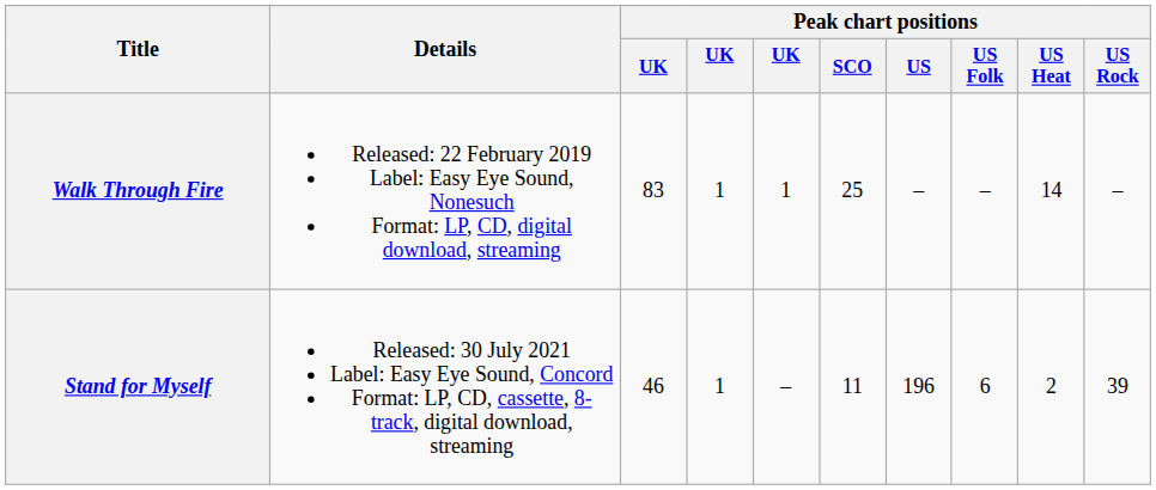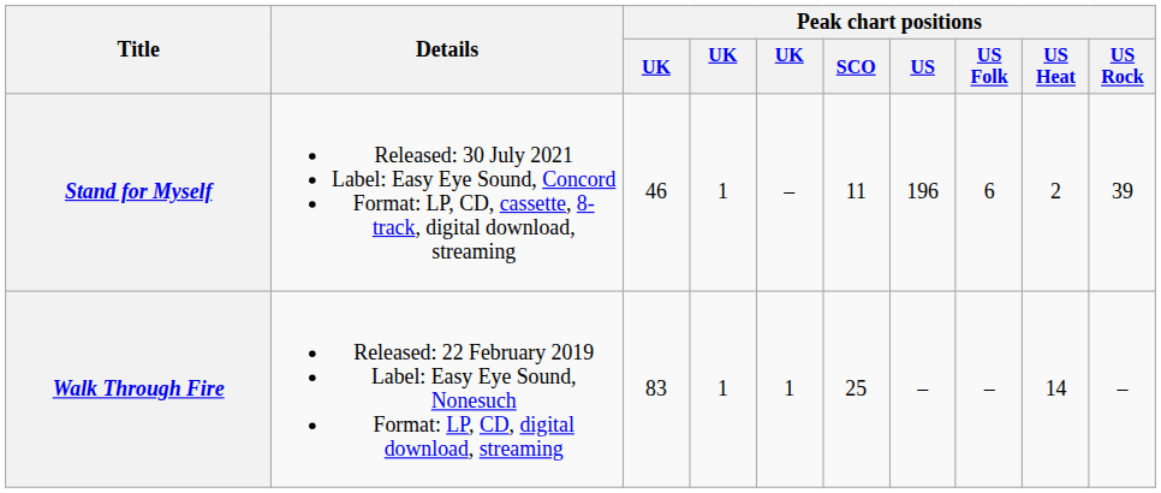 <table class="wikitable plainrowheaders" style="text-align:center;" border="1">
 <tr>
 <th scope="col" rowspan="2" style="width:12em;">Title</th>
 <th scope="col" rowspan="2" style="width:16em;">Details</th>
 <th scope="col" colspan="8">Peak chart positions</th>
 </tr>
 <tr>
 <th scope="col" style="width:3em;font-size:90%;"><a href='#'>UK</a><br></th>
 <th scope="col" style="width:3em;font-size:90%;"><a href='#'>UK<br></a><br></th>
 <th scope="col" style="width:3em;font-size:90%;"><a href='#'>UK<br></a><br></th>
 <th scope="col" style="width:3em;font-size:90%;"><a href='#'>SCO</a><br></th>
 <th scope="col" style="width:3em;font-size:90%;"><a href='#'>US</a><br></th>
 <th scope="col" style="width:3em;font-size:90%;"><a href='#'>US<br>Folk</a><br></th>
 <th scope="col" style="width:3em;font-size:90%;"><a href='#'>US<br>Heat</a><br></th>
 <th scope="col" style="width:3em;font-size:90%;"><a href='#'>US<br>Rock</a><br></th>
 </tr>
 <tr>
+<th scope="row"><em><a href='#'>Stand for Myself</a></em></th>
+<td><br><ul><li>Released: 30 July 2021</li><li>Label: Easy Eye Sound, <a href='#'>Concord</a></li><li>Format: LP, CD, <a href='#'>cassette</a>, <a href='#'>8-track</a>, digital download, streaming</li></ul></td>
+<td>46</td>
+<td>1</td>
+<td>–</td>
+<td>11</td>
+<td>196</td>
+<td>6</td>
+<td>2</td>
+<td>39</td>
+</tr>
+<tr>
 <th scope="row"><em><a href='#'>Walk Through Fire</a></em></th>
 <td><br><ul><li>Released: 22 February 2019</li><li>Label: Easy Eye Sound, <a href='#'>Nonesuch</a></li><li>Format: <a href='#'>LP</a>, <a href='#'>CD</a>, <a href='#'>digital download</a>, <a href='#'>streaming</a></li></ul></td>
 <td>83</td>
 <td>1</td>
 <td>1</td>
 <td>25</td>
 <td>–</td>
 <td>–</td>
 <td>14</td>
 <td>–</td>
 </tr>
-<tr>
-<th scope="row"><em><a href='#'>Stand for Myself</a></em></th>
-<td><br><ul><li>Released: 30 July 2021</li><li>Label: Easy Eye Sound, <a href='#'>Concord</a></li><li>Format: LP, CD, <a href='#'>cassette</a>, <a href='#'>8-track</a>, digital download, streaming</li></ul></td>
-<td>46</td>
-<td>1</td>
-<td>–</td>
-<td>11</td>
-<td>196</td>
-<td>6</td>
-<td>2</td>
-<td>39</td>
-</tr>
 </table>
